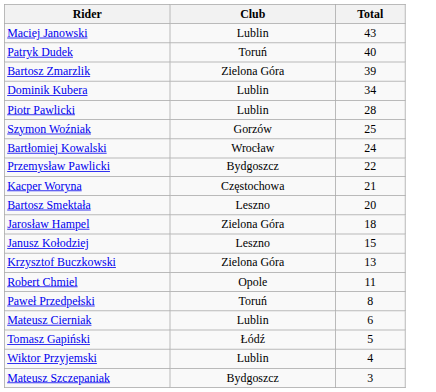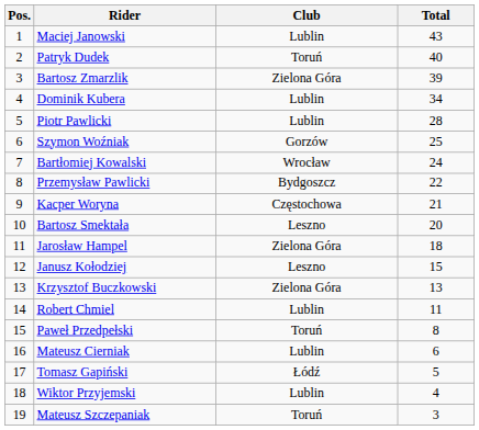 <table class=wikitable style="font-size:93%;">
 <tr>
+<th width=25px>Pos.</th>
 <th width=200px>Rider</th>
 <th width=200px>Club</th>
 <th width=80px>Total</th>
 </tr>
 <tr align=center>
+<td>1</td>
 <td align=left><a href='#'>Maciej Janowski</a></td>
 <td>Lublin</td>
 <td>43</td>
 </tr>
 <tr align=center>
+<td>2</td>
 <td align=left><a href='#'>Patryk Dudek</a></td>
 <td>Toruń</td>
 <td>40</td>
 </tr>
 <tr align=center>
+<td>3</td>
 <td align=left><a href='#'>Bartosz Zmarzlik</a></td>
 <td>Zielona Góra</td>
 <td>39</td>
 </tr>
 <tr align=center>
+<td>4</td>
 <td align=left><a href='#'>Dominik Kubera</a></td>
 <td>Lublin</td>
 <td>34</td>
 </tr>
 <tr align=center>
+<td>5</td>
 <td align=left><a href='#'>Piotr Pawlicki</a></td>
 <td>Lublin</td>
 <td>28</td>
 </tr>
 <tr align=center>
+<td>6</td>
 <td align=left><a href='#'>Szymon Woźniak</a></td>
 <td>Gorzów</td>
 <td>25</td>
 </tr>
 <tr align=center>
+<td>7</td>
 <td align=left><a href='#'>Bartłomiej Kowalski</a></td>
 <td>Wrocław</td>
 <td>24</td>
 </tr>
 <tr align=center>
+<td>8</td>
 <td align=left><a href='#'>Przemysław Pawlicki</a></td>
 <td>Bydgoszcz</td>
 <td>22</td>
 </tr>
 <tr align=center>
+<td>9</td>
 <td align=left><a href='#'>Kacper Woryna</a></td>
 <td>Częstochowa</td>
 <td>21</td>
 </tr>
 <tr align=center>
+<td>10</td>
 <td align=left><a href='#'>Bartosz Smektała</a></td>
 <td>Leszno</td>
 <td>20</td>
 </tr>
 <tr align=center>
+<td>11</td>
 <td align=left><a href='#'>Jarosław Hampel</a></td>
 <td>Zielona Góra</td>
 <td>18</td>
 </tr>
 <tr align=center>
+<td>12</td>
 <td align=left><a href='#'>Janusz Kołodziej</a></td>
 <td>Leszno</td>
 <td>15</td>
 </tr>
 <tr align=center>
+<td>13</td>
 <td align=left><a href='#'>Krzysztof Buczkowski</a></td>
 <td>Zielona Góra</td>
 <td>13</td>
 </tr>
 <tr align=center>
+<td>14</td>
 <td align=left><a href='#'>Robert Chmiel</a></td>
-<td>Opole</td>
+<td>Lublin</td>
 <td>11</td>
 </tr>
 <tr align=center>
+<td>15</td>
 <td align=left><a href='#'>Paweł Przedpełski</a></td>
 <td>Toruń</td>
 <td>8</td>
 </tr>
 <tr align=center>
+<td>16</td>
 <td align=left><a href='#'>Mateusz Cierniak</a></td>
 <td>Lublin</td>
 <td>6</td>
 </tr>
 <tr align=center>
+<td>17</td>
 <td align=left><a href='#'>Tomasz Gapiński</a></td>
 <td>Łódź</td>
 <td>5</td>
 </tr>
 <tr align=center>
+<td>18</td>
 <td align=left><a href='#'>Wiktor Przyjemski</a></td>
 <td>Lublin</td>
 <td>4</td>
 </tr>
 <tr align=center>
+<td>19</td>
 <td align=left><a href='#'>Mateusz Szczepaniak</a></td>
-<td>Bydgoszcz</td>
+<td>Toruń</td>
 <td>3</td>
 </tr>
 </table>
